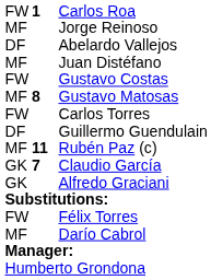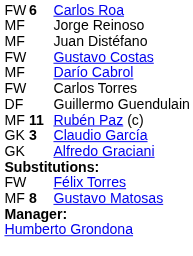 <table style="font-size:90%; margin:0.2em auto;" cellspacing="0" cellpadding="0">
 <tr>
 <th width="25"></th>
 <th width="25"></th>
 </tr>
 <tr>
 <td>FW</td>
-<td><strong>1</strong></td>
+<td><strong>6</strong></td>
 <td> <a href='#'>Carlos Roa</a></td>
 </tr>
 <tr>
 <td>MF</td>
 <td></td>
 <td> Jorge Reinoso</td>
-</tr>
-<tr>
-<td>DF</td>
-<td></td>
-<td> Abelardo Vallejos</td>
-<td></td>
-<td></td>
 </tr>
 <tr>
 <td>MF</td>
 <td></td>
 <td> Juan Distéfano</td>
 </tr>
 <tr>
 <td>FW</td>
 <td></td>
 <td> <a href='#'>Gustavo Costas</a></td>
 </tr>
 <tr>
 <td>MF</td>
-<td><strong>8</strong></td>
-<td> <a href='#'>Gustavo Matosas</a></td>
+<td></td>
+<td> <a href='#'>Darío Cabrol</a></td>
 <td></td>
 <td></td>
 </tr>
 <tr>
 <td>FW</td>
 <td></td>
 <td> Carlos Torres</td>
 </tr>
 <tr>
 <td>DF</td>
 <td></td>
 <td> Guillermo Guendulain</td>
 </tr>
 <tr>
 <td>MF</td>
 <td><strong>11</strong></td>
 <td> <a href='#'>Rubén Paz</a> (c)</td>
 </tr>
 <tr>
 <td>GK</td>
-<td><strong>7</strong></td>
+<td><strong>3</strong></td>
 <td> <a href='#'>Claudio García</a></td>
 <td></td>
 <td></td>
 </tr>
 <tr>
 <td>GK</td>
 <td></td>
 <td> <a href='#'>Alfredo Graciani</a></td>
 </tr>
 <tr>
 <td colspan=3><strong>Substitutions:</strong></td>
 </tr>
 <tr>
 <td>FW</td>
 <td></td>
 <td> <a href='#'>Félix Torres</a></td>
 <td></td>
 <td></td>
 </tr>
 <tr>
 <td>MF</td>
-<td></td>
-<td> <a href='#'>Darío Cabrol</a></td>
+<td><strong>8</strong></td>
+<td> <a href='#'>Gustavo Matosas</a></td>
 <td></td>
 <td></td>
 </tr>
 <tr>
 <td colspan=3><strong>Manager:</strong></td>
 </tr>
 <tr>
 <td colspan=4> <a href='#'>Humberto Grondona</a></td>
 </tr>
 </table>
